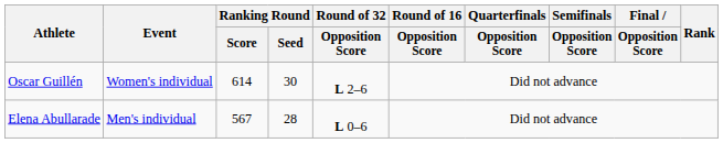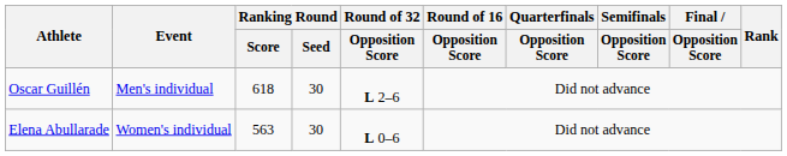 <table class="wikitable" style="font-size:90%">
 <tr>
 <th rowspan="2">Athlete</th>
 <th rowspan="2">Event</th>
 <th colspan="2">Ranking Round</th>
 <th>Round of 32</th>
 <th>Round of 16</th>
 <th>Quarterfinals</th>
 <th>Semifinals</th>
 <th>Final / </th>
 <th rowspan="2">Rank</th>
 </tr>
 <tr style="font-size:95%">
 <th>Score</th>
 <th>Seed</th>
 <th>Opposition<br>Score</th>
 <th>Opposition<br>Score</th>
 <th>Opposition<br>Score</th>
 <th>Opposition<br>Score</th>
 <th>Opposition<br>Score</th>
 </tr>
 <tr align=center>
 <td align=left><a href='#'>Oscar Guillén</a></td>
-<td align=left><a href='#'>Women's individual</a></td>
-<td>614</td>
+<td align=left><a href='#'>Men's individual</a></td>
+<td>618</td>
 <td>30</td>
 <td><br><strong>L</strong> 2–6</td>
 <td colspan="5">Did not advance</td>
 </tr>
 <tr align=center>
 <td align=left><a href='#'>Elena Abullarade</a></td>
-<td align=left><a href='#'>Men's individual</a></td>
-<td>567</td>
-<td>28</td>
+<td align=left><a href='#'>Women's individual</a></td>
+<td>563</td>
+<td>30</td>
 <td><br><strong>L</strong> 0–6</td>
 <td colspan="5">Did not advance</td>
 </tr>
 </table>
